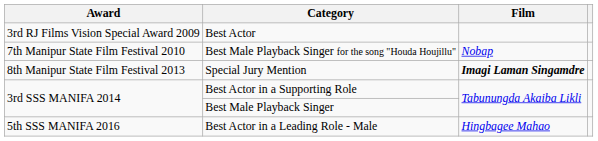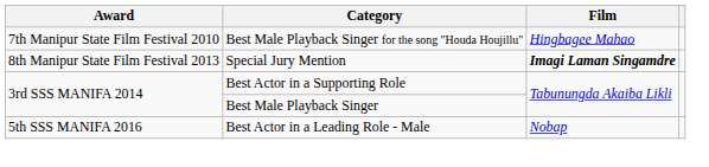 <table class="wikitable sortable">
 <tr>
 <th>Award</th>
 <th>Category</th>
 <th>Film</th>
 <th></th>
 </tr>
 <tr>
-<td>3rd RJ Films Vision Special Award 2009</td>
-<td>Best Actor</td>
-<td></td>
-<td></td>
-</tr>
-<tr>
 <td>7th Manipur State Film Festival 2010</td>
 <td>Best Male Playback Singer <small>for the song "Houda Houjillu"</small></td>
-<td><em><a href='#'>Nobap</a></em></td>
+<td><em><a href='#'>Hingbagee Mahao</a></em></td>
 <td></td>
 </tr>
 <tr>
 <td>8th Manipur State Film Festival 2013</td>
 <td>Special Jury Mention</td>
 <td><strong><em>Imagi Laman Singamdre</em></strong></td>
 <td></td>
 </tr>
 <tr>
 <td rowspan="2">3rd SSS MANIFA 2014</td>
 <td>Best Actor in a Supporting Role</td>
 <td rowspan="2"><em><a href='#'>Tabunungda Akaiba Likli</a></em></td>
 <td rowspan="2"></td>
 </tr>
 <tr>
 <td>Best Male Playback Singer</td>
 </tr>
 <tr>
 <td>5th SSS MANIFA 2016</td>
 <td>Best Actor in a Leading Role - Male</td>
-<td><em><a href='#'>Hingbagee Mahao</a></em></td>
+<td><em><a href='#'>Nobap</a></em></td>
 <td></td>
 </tr>
 </table>
